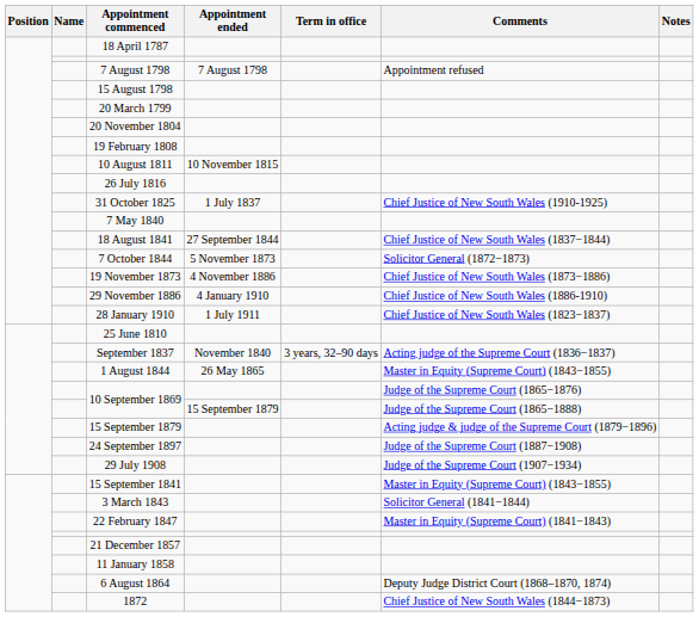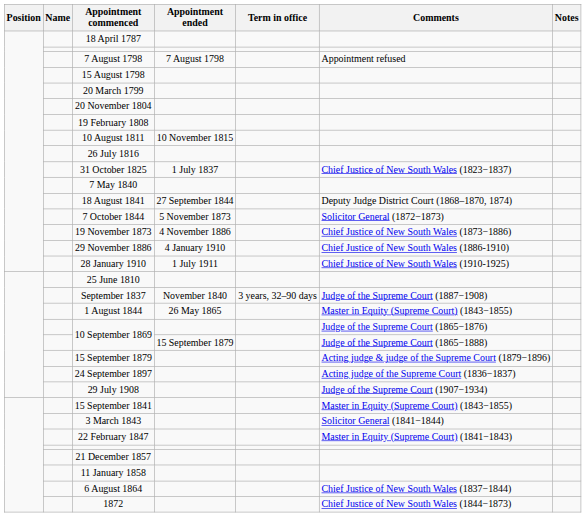 <table class="wikitable sortable" border="1">
 <tr>
 <th>Position</th>
 <th>Name</th>
 <th>Appointment<br>commenced</th>
 <th>Appointment<br>ended</th>
 <th>Term in office</th>
 <th class="unsortable">Comments</th>
 <th class="unsortable">Notes</th>
 </tr>
 <tr>
 <td rowspan="16"></td>
 <td></td>
 <td align=center>18 April 1787</td>
 <td align=center></td>
 <td align=right></td>
 <td></td>
 <td></td>
 </tr>
 <tr>
 <td></td>
 <td align=center></td>
 <td align=center></td>
 <td align=right></td>
 <td></td>
 <td></td>
 </tr>
 <tr>
 <td></td>
 <td align=center>7 August 1798</td>
 <td align=center>7 August 1798</td>
 <td align=right></td>
 <td>Appointment refused</td>
 <td></td>
 </tr>
 <tr>
 <td></td>
 <td align=center>15 August 1798</td>
 <td align=center></td>
 <td align=right></td>
 <td></td>
 <td></td>
 </tr>
 <tr>
 <td></td>
 <td align=center>20 March 1799</td>
 <td align=center></td>
 <td align=right></td>
 <td></td>
 <td></td>
 </tr>
 <tr>
 <td></td>
 <td align=center>20 November 1804</td>
 <td align=center></td>
 <td align=right></td>
 <td></td>
 <td></td>
 </tr>
 <tr>
 <td></td>
 <td align=center>19 February 1808</td>
 <td align=center></td>
 <td align=right></td>
 <td></td>
 <td></td>
 </tr>
 <tr>
 <td></td>
 <td align=center>10 August 1811</td>
 <td align=center>10 November 1815</td>
 <td align=right></td>
 <td></td>
 <td></td>
 </tr>
 <tr>
 <td></td>
 <td align=center>26 July 1816</td>
 <td align=center></td>
 <td align=right></td>
 <td></td>
 <td></td>
 </tr>
 <tr>
 <td></td>
 <td align=center>31 October 1825</td>
 <td align=center>1 July 1837</td>
 <td align=right></td>
-<td><a href='#'>Chief Justice of New South Wales</a> (1910-1925)</td>
+<td><a href='#'>Chief Justice of New South Wales</a> (1823−1837)</td>
 <td></td>
 </tr>
 <tr>
 <td></td>
 <td align=center>7 May 1840</td>
 <td align=center></td>
 <td align=right></td>
 <td></td>
 <td></td>
 </tr>
 <tr>
 <td></td>
 <td align=center>18 August 1841</td>
 <td align=center>27 September 1844</td>
 <td align=right></td>
-<td><a href='#'>Chief Justice of New South Wales</a> (1837−1844)</td>
+<td>Deputy Judge District Court (1868–1870, 1874)</td>
 <td></td>
 </tr>
 <tr>
 <td></td>
 <td align=center>7 October 1844</td>
 <td align=center>5 November 1873</td>
 <td align=right></td>
 <td><a href='#'>Solicitor General</a> (1872−1873)</td>
 <td></td>
 </tr>
 <tr>
 <td></td>
 <td align=center>19 November 1873</td>
 <td align=center>4 November 1886</td>
 <td align=right></td>
 <td><a href='#'>Chief Justice of New South Wales</a> (1873−1886)</td>
 <td></td>
 </tr>
 <tr>
 <td></td>
 <td align=center>29 November 1886</td>
 <td align=center>4 January 1910</td>
 <td align=right></td>
 <td><a href='#'>Chief Justice of New South Wales</a> (1886-1910)</td>
 <td></td>
 </tr>
 <tr>
 <td></td>
 <td align=center>28 January 1910</td>
 <td align=center>1 July 1911</td>
 <td align=right></td>
-<td><a href='#'>Chief Justice of New South Wales</a> (1823−1837)</td>
+<td><a href='#'>Chief Justice of New South Wales</a> (1910-1925)</td>
 <td></td>
 </tr>
 <tr>
 <td rowspan=8></td>
 <td></td>
 <td align=center>25 June 1810</td>
 <td align=center></td>
 <td align=right></td>
 <td></td>
 <td></td>
 </tr>
 <tr>
 <td></td>
 <td align=center>September 1837</td>
 <td align=center>November 1840</td>
 <td align=right> 3 years, 32–90 days</td>
-<td><a href='#'>Acting judge of the Supreme Court</a> (1836−1837)</td>
+<td><a href='#'>Judge of the Supreme Court</a> (1887−1908)</td>
 <td></td>
 </tr>
 <tr>
 <td></td>
 <td align=center>1 August 1844</td>
 <td align=center>26 May 1865</td>
 <td align=right></td>
 <td><a href='#'>Master in Equity (Supreme Court)</a> (1843−1855)</td>
 <td></td>
 </tr>
 <tr>
 <td></td>
 <td align=center  rowspan=2>10 September 1869</td>
 <td align=center></td>
 <td align=right></td>
 <td><a href='#'>Judge of the Supreme Court</a> (1865−1876)</td>
 <td></td>
 </tr>
 <tr>
 <td></td>
 <td align=center>15 September 1879</td>
 <td align=right></td>
 <td><a href='#'>Judge of the Supreme Court</a> (1865−1888)</td>
 <td></td>
 </tr>
 <tr>
 <td></td>
 <td align=center>15 September 1879</td>
 <td align=center></td>
 <td align=right></td>
 <td><a href='#'>Acting judge & judge of the Supreme Court</a> (1879−1896)</td>
 <td></td>
 </tr>
 <tr>
 <td></td>
 <td align=center>24 September 1897</td>
 <td align=center></td>
 <td align=right></td>
-<td><a href='#'>Judge of the Supreme Court</a> (1887−1908)</td>
+<td><a href='#'>Acting judge of the Supreme Court</a> (1836−1837)</td>
 <td></td>
 </tr>
 <tr>
 <td></td>
 <td align=center>29 July 1908</td>
 <td align=center></td>
 <td align=right></td>
 <td><a href='#'>Judge of the Supreme Court</a> (1907−1934)</td>
 <td></td>
 </tr>
 <tr>
 <td rowspan="8"></td>
 <td></td>
 <td align=center>15 September 1841</td>
 <td align=center></td>
 <td align=right></td>
 <td><a href='#'>Master in Equity (Supreme Court)</a> (1843−1855)</td>
 <td></td>
 </tr>
 <tr>
 <td></td>
 <td align=center>3 March 1843</td>
 <td align=center></td>
 <td align=right></td>
 <td><a href='#'>Solicitor General</a> (1841−1844)</td>
 <td></td>
 </tr>
 <tr>
 <td></td>
 <td align=center>22 February 1847</td>
 <td align=center></td>
 <td align=right></td>
 <td><a href='#'>Master in Equity (Supreme Court)</a> (1841−1843)</td>
 <td></td>
 </tr>
 <tr>
 <td></td>
 <td align=center></td>
 <td align=center></td>
 <td align=right></td>
 <td></td>
 <td></td>
 </tr>
 <tr>
 <td></td>
 <td align=center>21 December 1857</td>
 <td align=center></td>
 <td align=right></td>
 <td></td>
 <td></td>
 </tr>
 <tr>
 <td></td>
 <td align=center>11 January 1858</td>
 <td align=center></td>
 <td align=right></td>
 <td></td>
 <td></td>
 </tr>
 <tr>
 <td></td>
 <td align=center>6 August 1864</td>
 <td align=center></td>
 <td align=right></td>
-<td>Deputy Judge District Court (1868–1870, 1874)</td>
+<td><a href='#'>Chief Justice of New South Wales</a> (1837−1844)</td>
 <td></td>
 </tr>
 <tr>
 <td></td>
 <td align=center>1872</td>
 <td align=center></td>
 <td align=right></td>
 <td><a href='#'>Chief Justice of New South Wales</a> (1844−1873)</td>
 <td></td>
 </tr>
 </table>
